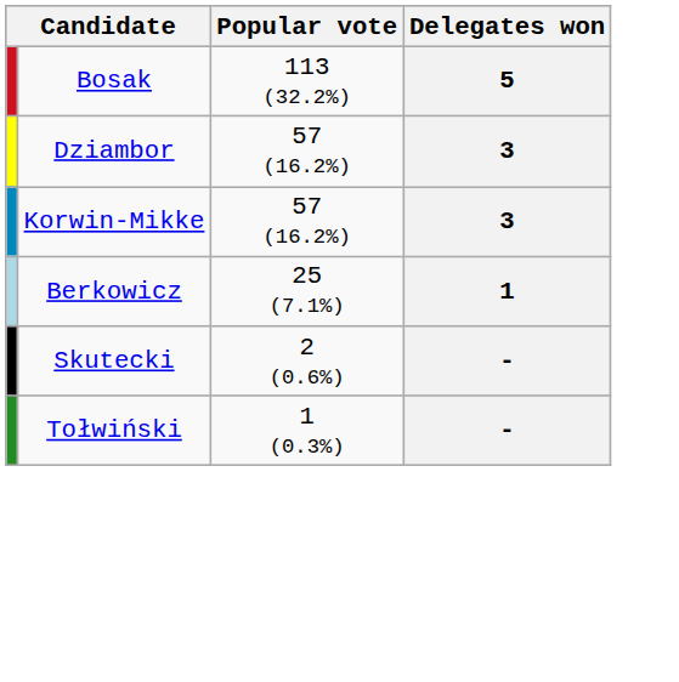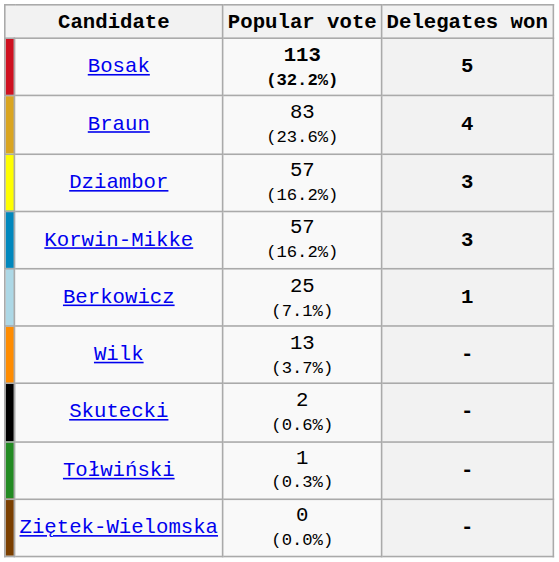 <table class="wikitable sortable" style="text-align:center;">
 <tr>
 <th colspan=2>Candidate</th>
 <th>Popular vote</th>
 <th>Delegates won</th>
 </tr>
 <tr>
 <td style="background:#CF1020;"></td>
 <td><a href='#'>Bosak</a></td>
-<td>113<br><small>(32.2%)</small></td>
+<td><strong>113<br><small>(32.2%)</small></strong></td>
 <th scope="row" data-sort-value="5">5</th>
+</tr>
+<tr>
+<td style="background:#DAA520;"></td>
+<td><a href='#'>Braun</a></td>
+<td>83<br><small>(23.6%)</small></td>
+<th scope="row" data-sort-value="4">4</th>
 </tr>
 <tr>
 <td style="background:#FFFF00;"></td>
 <td><a href='#'>Dziambor</a></td>
 <td>57<br><small>(16.2%)</small></td>
 <th scope="row" data-sort-value="3">3</th>
 </tr>
 <tr>
 <td style="background:#0087BD;"></td>
 <td><a href='#'>Korwin-Mikke</a></td>
 <td>57<br><small>(16.2%)</small></td>
 <th scope="row" data-sort-value="3">3</th>
 </tr>
 <tr>
 <td style="background:#ADD8E6;"></td>
 <td><a href='#'>Berkowicz</a></td>
 <td>25<br><small>(7.1%)</small></td>
 <th scope="row" data-sort-value="1">1</th>
 </tr>
 <tr>
+<td style="background:#FF8C00;"></td>
+<td><a href='#'>Wilk</a></td>
+<td>13<br><small>(3.7%)</small></td>
+<th scope="row" data-sort-value="-">-</th>
+</tr>
+<tr>
 <td style="background:#000000;"></td>
 <td><a href='#'>Skutecki</a></td>
 <td>2<br><small>(0.6%)</small></td>
 <th scope="row" data-sort-value="-">-</th>
 </tr>
 <tr>
 <td style="background:#228B22;"></td>
 <td><a href='#'>Tołwiński</a></td>
 <td>1<br><small>(0.3%)</small></td>
 <th scope="row" data-sort-value="-">-</th>
 </tr>
+<tr>
+<td style="background:#7B3F00;"></td>
+<td><a href='#'>Ziętek-Wielomska</a></td>
+<td>0<br><small>(0.0%)</small></td>
+<th scope="row" data-sort-value="-">-</th>
+</tr>
 </table>
